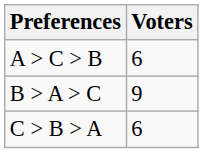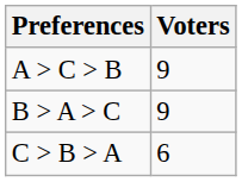 <table class="wikitable">
 <tr>
 <th>Preferences</th>
 <th>Voters</th>
 </tr>
 <tr>
 <td>A > C > B</td>
-<td>6</td>
+<td>9</td>
 </tr>
 <tr>
 <td>B > A > C</td>
 <td>9</td>
 </tr>
 <tr>
 <td>C > B > A</td>
 <td>6</td>
 </tr>
 </table>
